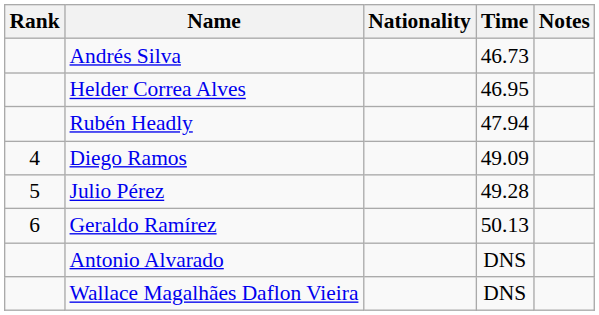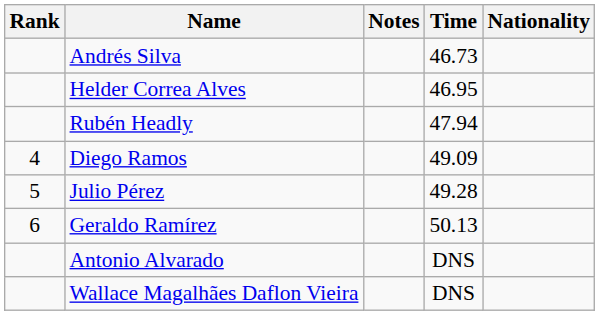 <table class="wikitable sortable" style="text-align:center">
 <tr>
 <th>Rank</th>
 <th>Name</th>
+<th>Notes</th>
+<th>Time</th>
 <th>Nationality</th>
-<th>Time</th>
-<th>Notes</th>
 </tr>
 <tr>
 <td align=center></td>
 <td align=left><a href='#'>Andrés Silva</a></td>
+<td></td>
+<td>46.73</td>
 <td align=left></td>
-<td>46.73</td>
-<td></td>
 </tr>
 <tr>
 <td align=center></td>
 <td align=left><a href='#'>Helder Correa Alves</a></td>
+<td></td>
+<td>46.95</td>
 <td align=left></td>
-<td>46.95</td>
-<td></td>
 </tr>
 <tr>
 <td align=center></td>
 <td align=left><a href='#'>Rubén Headly</a></td>
+<td></td>
+<td>47.94</td>
 <td align=left></td>
-<td>47.94</td>
-<td></td>
 </tr>
 <tr>
 <td align=center>4</td>
 <td align=left><a href='#'>Diego Ramos</a></td>
+<td></td>
+<td>49.09</td>
 <td align=left></td>
-<td>49.09</td>
-<td></td>
 </tr>
 <tr>
 <td align=center>5</td>
 <td align=left><a href='#'>Julio Pérez</a></td>
+<td></td>
+<td>49.28</td>
 <td align=left></td>
-<td>49.28</td>
-<td></td>
 </tr>
 <tr>
 <td align=center>6</td>
 <td align=left><a href='#'>Geraldo Ramírez</a></td>
+<td></td>
+<td>50.13</td>
 <td align=left></td>
-<td>50.13</td>
-<td></td>
 </tr>
 <tr>
 <td align=center></td>
 <td align=left><a href='#'>Antonio Alvarado</a></td>
+<td></td>
+<td>DNS</td>
 <td align=left></td>
-<td>DNS</td>
-<td></td>
 </tr>
 <tr>
 <td align=center></td>
 <td align=left><a href='#'>Wallace Magalhães Daflon Vieira</a></td>
+<td></td>
+<td>DNS</td>
 <td align=left></td>
-<td>DNS</td>
-<td></td>
 </tr>
 </table>
